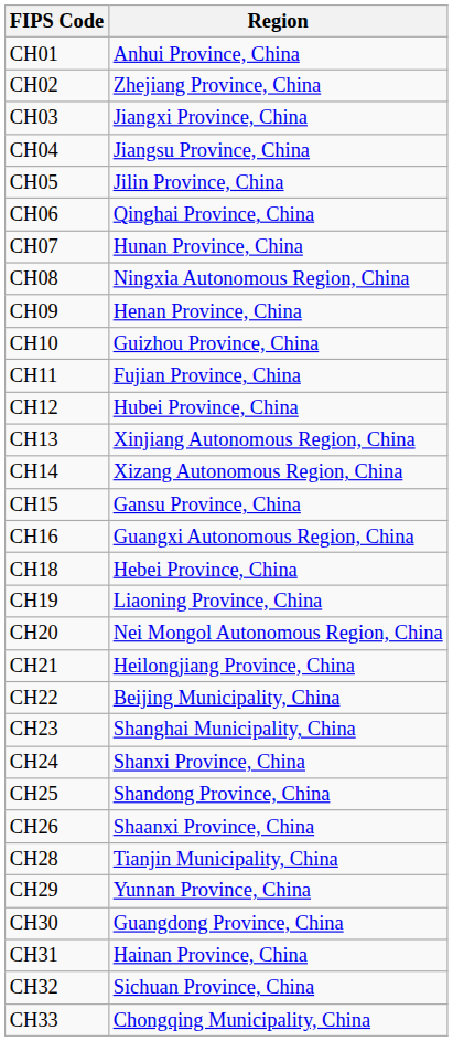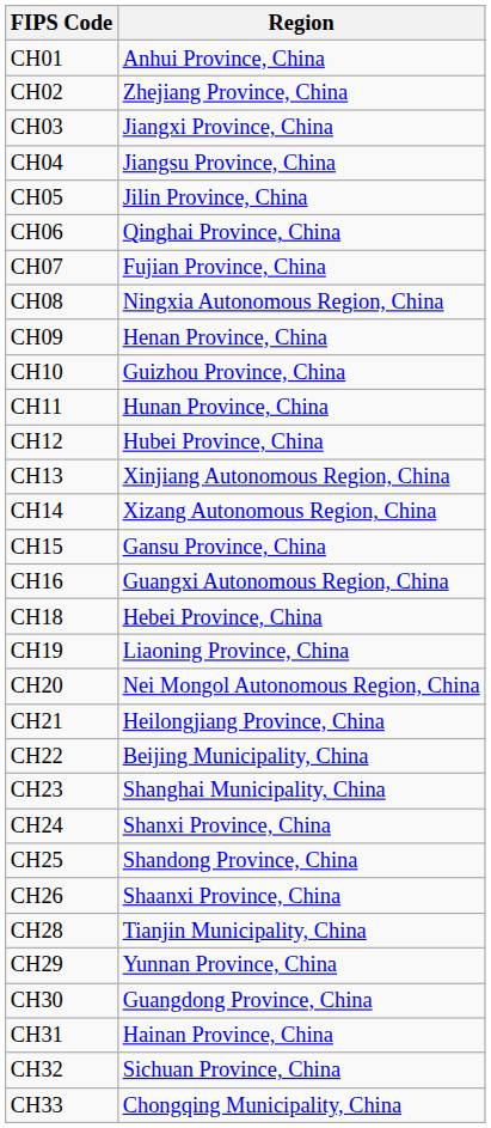 <table class="wikitable">
 <tr>
 <th>FIPS Code</th>
 <th>Region</th>
 </tr>
 <tr>
 <td>CH01</td>
 <td><a href='#'>Anhui Province, China</a></td>
 </tr>
 <tr>
 <td>CH02</td>
 <td><a href='#'>Zhejiang Province, China</a></td>
 </tr>
 <tr>
 <td>CH03</td>
 <td><a href='#'>Jiangxi Province, China</a></td>
 </tr>
 <tr>
 <td>CH04</td>
 <td><a href='#'>Jiangsu Province, China</a></td>
 </tr>
 <tr>
 <td>CH05</td>
 <td><a href='#'>Jilin Province, China</a></td>
 </tr>
 <tr>
 <td>CH06</td>
 <td><a href='#'>Qinghai Province, China</a></td>
 </tr>
 <tr>
 <td>CH07</td>
-<td><a href='#'>Hunan Province, China</a></td>
+<td><a href='#'>Fujian Province, China</a></td>
 </tr>
 <tr>
 <td>CH08</td>
 <td><a href='#'>Ningxia Autonomous Region, China</a></td>
 </tr>
 <tr>
 <td>CH09</td>
 <td><a href='#'>Henan Province, China</a></td>
 </tr>
 <tr>
 <td>CH10</td>
 <td><a href='#'>Guizhou Province, China</a></td>
 </tr>
 <tr>
 <td>CH11</td>
-<td><a href='#'>Fujian Province, China</a></td>
+<td><a href='#'>Hunan Province, China</a></td>
 </tr>
 <tr>
 <td>CH12</td>
 <td><a href='#'>Hubei Province, China</a></td>
 </tr>
 <tr>
 <td>CH13</td>
 <td><a href='#'>Xinjiang Autonomous Region, China</a></td>
 </tr>
 <tr>
 <td>CH14</td>
 <td><a href='#'>Xizang Autonomous Region, China</a></td>
 </tr>
 <tr>
 <td>CH15</td>
 <td><a href='#'>Gansu Province, China</a></td>
 </tr>
 <tr>
 <td>CH16</td>
 <td><a href='#'>Guangxi Autonomous Region, China</a></td>
 </tr>
 <tr>
 <td>CH18</td>
 <td><a href='#'>Hebei Province, China</a></td>
 </tr>
 <tr>
 <td>CH19</td>
 <td><a href='#'>Liaoning Province, China</a></td>
 </tr>
 <tr>
 <td>CH20</td>
 <td><a href='#'>Nei Mongol Autonomous Region, China</a></td>
 </tr>
 <tr>
 <td>CH21</td>
 <td><a href='#'>Heilongjiang Province, China</a></td>
 </tr>
 <tr>
 <td>CH22</td>
 <td><a href='#'>Beijing Municipality, China</a></td>
 </tr>
 <tr>
 <td>CH23</td>
 <td><a href='#'>Shanghai Municipality, China</a></td>
 </tr>
 <tr>
 <td>CH24</td>
 <td><a href='#'>Shanxi Province, China</a></td>
 </tr>
 <tr>
 <td>CH25</td>
 <td><a href='#'>Shandong Province, China</a></td>
 </tr>
 <tr>
 <td>CH26</td>
 <td><a href='#'>Shaanxi Province, China</a></td>
 </tr>
 <tr>
 <td>CH28</td>
 <td><a href='#'>Tianjin Municipality, China</a></td>
 </tr>
 <tr>
 <td>CH29</td>
 <td><a href='#'>Yunnan Province, China</a></td>
 </tr>
 <tr>
 <td>CH30</td>
 <td><a href='#'>Guangdong Province, China</a></td>
 </tr>
 <tr>
 <td>CH31</td>
 <td><a href='#'>Hainan Province, China</a></td>
 </tr>
 <tr>
 <td>CH32</td>
 <td><a href='#'>Sichuan Province, China</a></td>
 </tr>
 <tr>
 <td>CH33</td>
 <td><a href='#'>Chongqing Municipality, China</a></td>
 </tr>
 </table>
